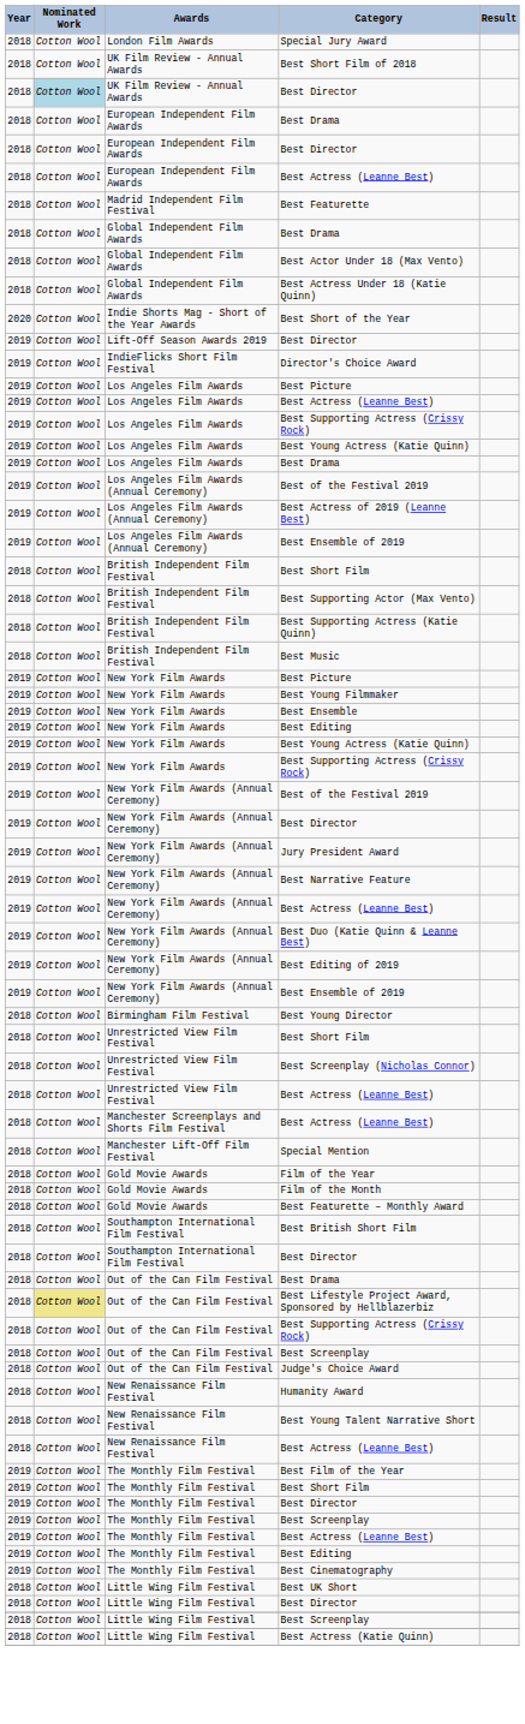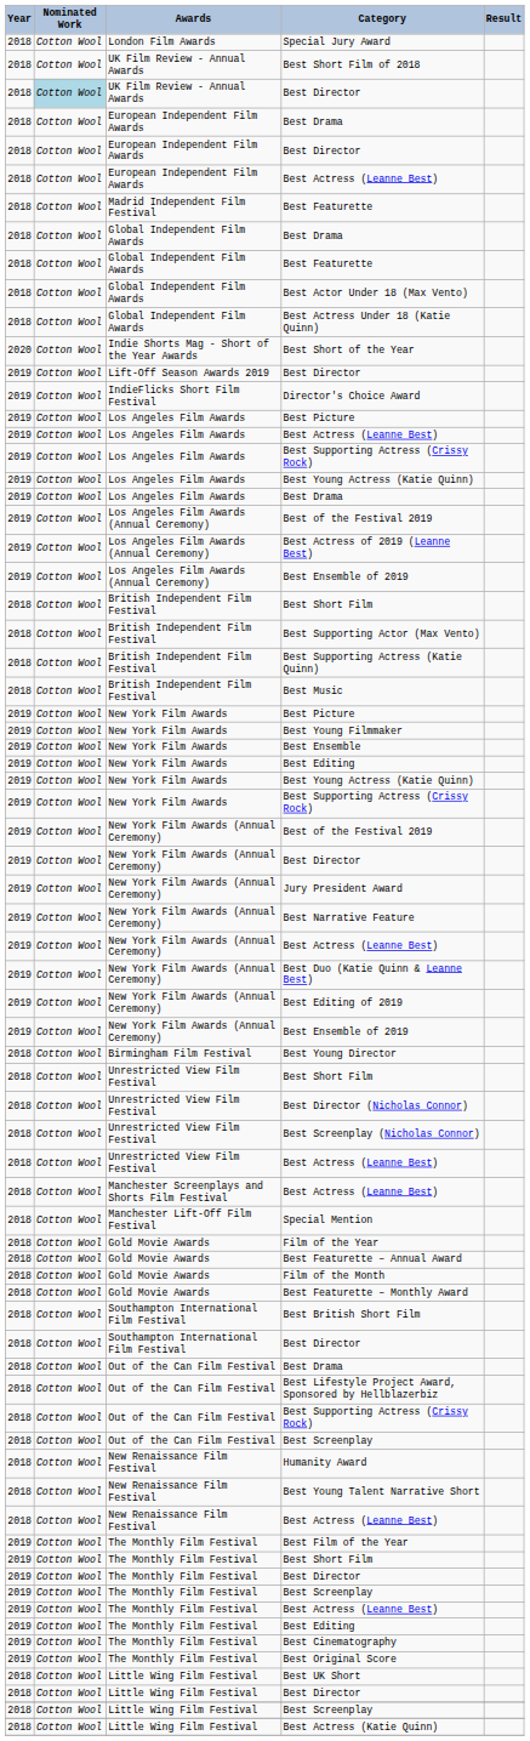 <table class="wikitable" style="font-size:90%">
 <tr style="text-align:center;">
 <th style="background:#B0C4DE;">Year</th>
 <th style="background:#B0C4DE;">Nominated Work</th>
 <th style="background:#B0C4DE;">Awards</th>
 <th style="background:#B0C4DE;">Category</th>
 <th style="background:#B0C4DE;">Result</th>
 </tr>
 <tr>
 <td>2018</td>
 <td><em>Cotton Wool</em></td>
 <td>London Film Awards</td>
 <td>Special Jury Award</td>
 <td></td>
 </tr>
 <tr>
 <td>2018</td>
 <td><em>Cotton Wool</em></td>
 <td>UK Film Review - Annual Awards</td>
 <td>Best Short Film of 2018</td>
 <td></td>
 </tr>
 <tr>
 <td>2018</td>
 <td style="background: lightblue;"><em>Cotton Wool</em></td>
 <td>UK Film Review - Annual Awards</td>
 <td>Best Director</td>
 <td></td>
 </tr>
 <tr>
 <td>2018</td>
 <td><em>Cotton Wool</em></td>
 <td>European Independent Film Awards</td>
 <td>Best Drama</td>
 <td></td>
 </tr>
 <tr>
 <td>2018</td>
 <td><em>Cotton Wool</em></td>
 <td>European Independent Film Awards</td>
 <td>Best Director</td>
 <td></td>
 </tr>
 <tr>
 <td>2018</td>
 <td><em>Cotton Wool</em></td>
 <td>European Independent Film Awards</td>
 <td>Best Actress (<a href='#'>Leanne Best</a>)</td>
 <td></td>
 </tr>
 <tr>
 <td>2018</td>
 <td><em>Cotton Wool</em></td>
 <td>Madrid Independent Film Festival</td>
 <td>Best Featurette</td>
 <td></td>
 </tr>
 <tr>
 <td>2018</td>
 <td><em>Cotton Wool</em></td>
 <td>Global Independent Film Awards</td>
 <td>Best Drama</td>
+<td></td>
+</tr>
+<tr>
+<td>2018</td>
+<td><em>Cotton Wool</em></td>
+<td>Global Independent Film Awards</td>
+<td>Best Featurette</td>
 <td></td>
 </tr>
 <tr>
 <td>2018</td>
 <td><em>Cotton Wool</em></td>
 <td>Global Independent Film Awards</td>
 <td>Best Actor Under 18 (Max Vento)</td>
 <td></td>
 </tr>
 <tr>
 <td>2018</td>
 <td><em>Cotton Wool</em></td>
 <td>Global Independent Film Awards</td>
 <td>Best Actress Under 18 (Katie Quinn)</td>
 <td></td>
 </tr>
 <tr>
 <td>2020</td>
 <td><em>Cotton Wool</em></td>
 <td>Indie Shorts Mag - Short of the Year Awards</td>
 <td>Best Short of the Year</td>
 <td></td>
 </tr>
 <tr>
 <td>2019</td>
 <td><em>Cotton Wool</em></td>
 <td>Lift-Off Season Awards 2019</td>
 <td>Best Director</td>
 <td></td>
 </tr>
 <tr>
 <td>2019</td>
 <td><em>Cotton Wool</em></td>
 <td>IndieFlicks Short Film Festival</td>
 <td>Director's Choice Award</td>
 <td></td>
 </tr>
 <tr>
 <td>2019</td>
 <td><em>Cotton Wool</em></td>
 <td>Los Angeles Film Awards</td>
 <td>Best Picture</td>
 <td></td>
 </tr>
 <tr>
 <td>2019</td>
 <td><em>Cotton Wool</em></td>
 <td>Los Angeles Film Awards</td>
 <td>Best Actress (<a href='#'>Leanne Best</a>)</td>
 <td></td>
 </tr>
 <tr>
 <td>2019</td>
 <td><em>Cotton Wool</em></td>
 <td>Los Angeles Film Awards</td>
 <td>Best Supporting Actress (<a href='#'>Crissy Rock</a>)</td>
 <td></td>
 </tr>
 <tr>
 <td>2019</td>
 <td><em>Cotton Wool</em></td>
 <td>Los Angeles Film Awards</td>
 <td>Best Young Actress (Katie Quinn)</td>
 <td></td>
 </tr>
 <tr>
 <td>2019</td>
 <td><em>Cotton Wool</em></td>
 <td>Los Angeles Film Awards</td>
 <td>Best Drama</td>
 <td></td>
 </tr>
 <tr>
 <td>2019</td>
 <td><em>Cotton Wool</em></td>
 <td>Los Angeles Film Awards (Annual Ceremony)</td>
 <td>Best of the Festival 2019</td>
 <td></td>
 </tr>
 <tr>
 <td>2019</td>
 <td><em>Cotton Wool</em></td>
 <td>Los Angeles Film Awards (Annual Ceremony)</td>
 <td>Best Actress of 2019 (<a href='#'>Leanne Best</a>)</td>
 <td></td>
 </tr>
 <tr>
 <td>2019</td>
 <td><em>Cotton Wool</em></td>
 <td>Los Angeles Film Awards (Annual Ceremony)</td>
 <td>Best Ensemble of 2019</td>
 <td></td>
 </tr>
 <tr>
 <td>2018</td>
 <td><em>Cotton Wool</em></td>
 <td>British Independent Film Festival</td>
 <td>Best Short Film</td>
 <td></td>
 </tr>
 <tr>
 <td>2018</td>
 <td><em>Cotton Wool</em></td>
 <td>British Independent Film Festival</td>
 <td>Best Supporting Actor (Max Vento)</td>
 <td></td>
 </tr>
 <tr>
 <td>2018</td>
 <td><em>Cotton Wool</em></td>
 <td>British Independent Film Festival</td>
 <td>Best Supporting Actress (Katie Quinn)</td>
 <td></td>
 </tr>
 <tr>
 <td>2018</td>
 <td><em>Cotton Wool</em></td>
 <td>British Independent Film Festival</td>
 <td>Best Music</td>
 <td></td>
 </tr>
 <tr>
 <td>2019</td>
 <td><em>Cotton Wool</em></td>
 <td>New York Film Awards</td>
 <td>Best Picture</td>
 <td></td>
 </tr>
 <tr>
 <td>2019</td>
 <td><em>Cotton Wool</em></td>
 <td>New York Film Awards</td>
 <td>Best Young Filmmaker</td>
 <td></td>
 </tr>
 <tr>
 <td>2019</td>
 <td><em>Cotton Wool</em></td>
 <td>New York Film Awards</td>
 <td>Best Ensemble</td>
 <td></td>
 </tr>
 <tr>
 <td>2019</td>
 <td><em>Cotton Wool</em></td>
 <td>New York Film Awards</td>
 <td>Best Editing</td>
 <td></td>
 </tr>
 <tr>
 <td>2019</td>
 <td><em>Cotton Wool</em></td>
 <td>New York Film Awards</td>
 <td>Best Young Actress (Katie Quinn)</td>
 <td></td>
 </tr>
 <tr>
 <td>2019</td>
 <td><em>Cotton Wool</em></td>
 <td>New York Film Awards</td>
 <td>Best Supporting Actress (<a href='#'>Crissy Rock</a>)</td>
 <td></td>
 </tr>
 <tr>
 <td>2019</td>
 <td><em>Cotton Wool</em></td>
 <td>New York Film Awards (Annual Ceremony)</td>
 <td>Best of the Festival 2019</td>
 <td></td>
 </tr>
 <tr>
 <td>2019</td>
 <td><em>Cotton Wool</em></td>
 <td>New York Film Awards (Annual Ceremony)</td>
 <td>Best Director</td>
 <td></td>
 </tr>
 <tr>
 <td>2019</td>
 <td><em>Cotton Wool</em></td>
 <td>New York Film Awards (Annual Ceremony)</td>
 <td>Jury President Award</td>
 <td></td>
 </tr>
 <tr>
 <td>2019</td>
 <td><em>Cotton Wool</em></td>
 <td>New York Film Awards (Annual Ceremony)</td>
 <td>Best Narrative Feature</td>
 <td></td>
 </tr>
 <tr>
 <td>2019</td>
 <td><em>Cotton Wool</em></td>
 <td>New York Film Awards (Annual Ceremony)</td>
 <td>Best Actress (<a href='#'>Leanne Best</a>)</td>
 <td></td>
 </tr>
 <tr>
 <td>2019</td>
 <td><em>Cotton Wool</em></td>
 <td>New York Film Awards (Annual Ceremony)</td>
 <td>Best Duo (Katie Quinn & <a href='#'>Leanne Best</a>)</td>
 <td></td>
 </tr>
 <tr>
 <td>2019</td>
 <td><em>Cotton Wool</em></td>
 <td>New York Film Awards (Annual Ceremony)</td>
 <td>Best Editing of 2019</td>
 <td></td>
 </tr>
 <tr>
 <td>2019</td>
 <td><em>Cotton Wool</em></td>
 <td>New York Film Awards (Annual Ceremony)</td>
 <td>Best Ensemble of 2019</td>
 <td></td>
 </tr>
 <tr>
 <td>2018</td>
 <td><em>Cotton Wool</em></td>
 <td>Birmingham Film Festival</td>
 <td>Best Young Director</td>
 <td></td>
 </tr>
 <tr>
 <td>2018</td>
 <td><em>Cotton Wool</em></td>
 <td>Unrestricted View Film Festival</td>
 <td>Best Short Film</td>
 <td></td>
 </tr>
 <tr>
 <td>2018</td>
 <td><em>Cotton Wool</em></td>
 <td>Unrestricted View Film Festival</td>
+<td>Best Director (<a href='#'>Nicholas Connor</a>)</td>
+<td></td>
+</tr>
+<tr>
+<td>2018</td>
+<td><em>Cotton Wool</em></td>
+<td>Unrestricted View Film Festival</td>
 <td>Best Screenplay (<a href='#'>Nicholas Connor</a>)</td>
 <td></td>
 </tr>
 <tr>
 <td>2018</td>
 <td><em>Cotton Wool</em></td>
 <td>Unrestricted View Film Festival</td>
 <td>Best Actress (<a href='#'>Leanne Best</a>)</td>
 <td></td>
 </tr>
 <tr>
 <td>2018</td>
 <td><em>Cotton Wool</em></td>
 <td>Manchester Screenplays and Shorts Film Festival</td>
 <td>Best Actress (<a href='#'>Leanne Best</a>)</td>
 <td></td>
 </tr>
 <tr>
 <td>2018</td>
 <td><em>Cotton Wool</em></td>
 <td>Manchester Lift-Off Film Festival</td>
 <td>Special Mention</td>
 <td></td>
 </tr>
 <tr>
 <td>2018</td>
 <td><em>Cotton Wool</em></td>
 <td>Gold Movie Awards</td>
 <td>Film of the Year</td>
+<td></td>
+</tr>
+<tr>
+<td>2018</td>
+<td><em>Cotton Wool</em></td>
+<td>Gold Movie Awards</td>
+<td>Best Featurette – Annual Award</td>
 <td></td>
 </tr>
 <tr>
 <td>2018</td>
 <td><em>Cotton Wool</em></td>
 <td>Gold Movie Awards</td>
 <td>Film of the Month</td>
 <td></td>
 </tr>
 <tr>
 <td>2018</td>
 <td><em>Cotton Wool</em></td>
 <td>Gold Movie Awards</td>
 <td>Best Featurette – Monthly Award</td>
 <td></td>
 </tr>
 <tr>
 <td>2018</td>
 <td><em>Cotton Wool</em></td>
 <td>Southampton International Film Festival</td>
 <td>Best British Short Film</td>
 <td></td>
 </tr>
 <tr>
 <td>2018</td>
 <td><em>Cotton Wool</em></td>
 <td>Southampton International Film Festival</td>
 <td>Best Director</td>
 <td></td>
 </tr>
 <tr>
 <td>2018</td>
 <td><em>Cotton Wool</em></td>
 <td>Out of the Can Film Festival</td>
 <td>Best Drama</td>
 <td></td>
 </tr>
 <tr>
 <td>2018</td>
-<td style="background: khaki;"><em>Cotton Wool</em></td>
+<td><em>Cotton Wool</em></td>
 <td>Out of the Can Film Festival</td>
 <td>Best Lifestyle Project Award, Sponsored by Hellblazerbiz</td>
 <td></td>
 </tr>
 <tr>
 <td>2018</td>
 <td><em>Cotton Wool</em></td>
 <td>Out of the Can Film Festival</td>
 <td>Best Supporting Actress (<a href='#'>Crissy Rock</a>)</td>
 <td></td>
 </tr>
 <tr>
 <td>2018</td>
 <td><em>Cotton Wool</em></td>
 <td>Out of the Can Film Festival</td>
 <td>Best Screenplay</td>
-<td></td>
-</tr>
-<tr>
-<td>2018</td>
-<td><em>Cotton Wool</em></td>
-<td>Out of the Can Film Festival</td>
-<td>Judge's Choice Award</td>
 <td></td>
 </tr>
 <tr>
 <td>2018</td>
 <td><em>Cotton Wool</em></td>
 <td>New Renaissance Film Festival</td>
 <td>Humanity Award</td>
 <td></td>
 </tr>
 <tr>
 <td>2018</td>
 <td><em>Cotton Wool</em></td>
 <td>New Renaissance Film Festival</td>
 <td>Best Young Talent Narrative Short</td>
 <td></td>
 </tr>
 <tr>
 <td>2018</td>
 <td><em>Cotton Wool</em></td>
 <td>New Renaissance Film Festival</td>
 <td>Best Actress (<a href='#'>Leanne Best</a>)</td>
 <td></td>
 </tr>
 <tr>
 <td>2019</td>
 <td><em>Cotton Wool</em></td>
 <td>The Monthly Film Festival </td>
 <td>Best Film of the Year</td>
 <td></td>
 </tr>
 <tr>
 <td>2019</td>
 <td><em>Cotton Wool</em></td>
 <td>The Monthly Film Festival </td>
 <td>Best Short Film</td>
 <td></td>
 </tr>
 <tr>
 <td>2019</td>
 <td><em>Cotton Wool</em></td>
 <td>The Monthly Film Festival </td>
 <td>Best Director</td>
 <td></td>
 </tr>
 <tr>
 <td>2019</td>
 <td><em>Cotton Wool</em></td>
 <td>The Monthly Film Festival </td>
 <td>Best Screenplay</td>
 <td></td>
 </tr>
 <tr>
 <td>2019</td>
 <td><em>Cotton Wool</em></td>
 <td>The Monthly Film Festival </td>
 <td>Best Actress (<a href='#'>Leanne Best</a>)</td>
 <td></td>
 </tr>
 <tr>
 <td>2019</td>
 <td><em>Cotton Wool</em></td>
 <td>The Monthly Film Festival </td>
 <td>Best Editing</td>
 <td></td>
 </tr>
 <tr>
 <td>2019</td>
 <td><em>Cotton Wool</em></td>
 <td>The Monthly Film Festival </td>
 <td>Best Cinematography</td>
 <td></td>
 </tr>
 <tr>
+<td>2019</td>
+<td><em>Cotton Wool</em></td>
+<td>The Monthly Film Festival </td>
+<td>Best Original Score</td>
+<td></td>
+</tr>
+<tr>
 <td>2018</td>
 <td><em>Cotton Wool</em></td>
 <td>Little Wing Film Festival</td>
 <td>Best UK Short</td>
 <td></td>
 </tr>
 <tr>
 <td>2018</td>
 <td><em>Cotton Wool</em></td>
 <td>Little Wing Film Festival</td>
 <td>Best Director</td>
 <td></td>
 </tr>
 <tr>
 </tr>
 <tr>
 <td>2018</td>
 <td><em>Cotton Wool</em></td>
 <td>Little Wing Film Festival</td>
 <td>Best Screenplay</td>
 <td></td>
 </tr>
 <tr>
 </tr>
 <tr>
 <td>2018</td>
 <td><em>Cotton Wool</em></td>
 <td>Little Wing Film Festival</td>
 <td>Best Actress (Katie Quinn)</td>
 <td></td>
 </tr>
 <tr>
 </tr>
 </table>
